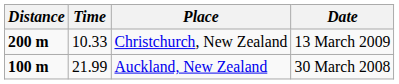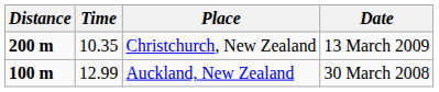 <table class="wikitable">
 <tr>
 <th><em>Distance</em></th>
 <th><em>Time</em></th>
 <th><em>Place</em></th>
 <th><em>Date</em></th>
 </tr>
 <tr>
 <td><strong>200 m</strong></td>
-<td>10.33</td>
+<td>10.35</td>
 <td><a href='#'>Christchurch</a>, New Zealand</td>
 <td>13 March 2009</td>
 </tr>
 <tr>
 <td><strong>100 m</strong></td>
-<td>21.99</td>
+<td>12.99</td>
 <td><a href='#'>Auckland, New Zealand</a></td>
 <td>30 March 2008</td>
 </tr>
 </table>
